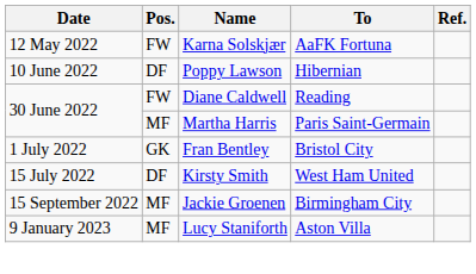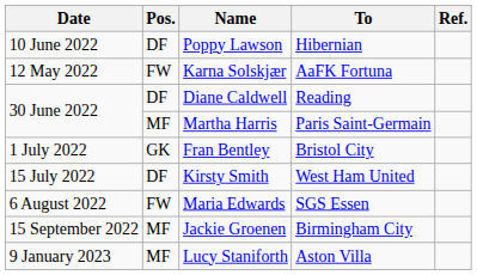 <table class="wikitable">
 <tr>
 <th>Date</th>
 <th>Pos.</th>
 <th>Name</th>
 <th>To</th>
 <th>Ref.</th>
 </tr>
 <tr>
+<td>10 June 2022</td>
+<td>DF</td>
+<td> <a href='#'>Poppy Lawson</a></td>
+<td> <a href='#'>Hibernian</a></td>
+<td></td>
+</tr>
+<tr>
 <td>12 May 2022</td>
 <td>FW</td>
 <td> <a href='#'>Karna Solskjær</a></td>
 <td> <a href='#'>AaFK Fortuna</a></td>
 <td></td>
 </tr>
 <tr>
-<td>10 June 2022</td>
+<td rowspan=2>30 June 2022</td>
 <td>DF</td>
-<td> <a href='#'>Poppy Lawson</a></td>
-<td> <a href='#'>Hibernian</a></td>
-<td></td>
-</tr>
-<tr>
-<td rowspan=2>30 June 2022</td>
-<td>FW</td>
 <td> <a href='#'>Diane Caldwell</a></td>
 <td> <a href='#'>Reading</a></td>
 <td></td>
 </tr>
 <tr>
 <td>MF</td>
 <td> <a href='#'>Martha Harris</a></td>
 <td> <a href='#'>Paris Saint-Germain</a></td>
 <td></td>
 </tr>
 <tr>
 <td>1 July 2022</td>
 <td>GK</td>
 <td> <a href='#'>Fran Bentley</a></td>
 <td> <a href='#'>Bristol City</a></td>
 <td></td>
 </tr>
 <tr>
 <td>15 July 2022</td>
 <td>DF</td>
 <td> <a href='#'>Kirsty Smith</a></td>
 <td> <a href='#'>West Ham United</a></td>
 <td></td>
 </tr>
 <tr>
+<td>6 August 2022</td>
+<td>FW</td>
+<td> <a href='#'>Maria Edwards</a></td>
+<td> <a href='#'>SGS Essen</a></td>
+<td></td>
+</tr>
+<tr>
 <td>15 September 2022</td>
 <td>MF</td>
 <td> <a href='#'>Jackie Groenen</a></td>
 <td> <a href='#'>Birmingham City</a></td>
 <td></td>
 </tr>
 <tr>
 <td>9 January 2023</td>
 <td>MF</td>
 <td> <a href='#'>Lucy Staniforth</a></td>
 <td> <a href='#'>Aston Villa</a></td>
 <td></td>
 </tr>
 </table>
